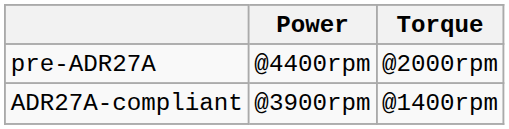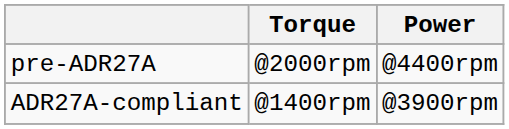 <table class="wikitable">
 <tr>
 <th></th>
+<th>Torque</th>
 <th>Power</th>
-<th>Torque</th>
 </tr>
 <tr>
 <td>pre-ADR27A</td>
+<td> @2000rpm</td>
 <td> @4400rpm</td>
-<td> @2000rpm</td>
 </tr>
 <tr>
 <td>ADR27A-compliant</td>
+<td> @1400rpm</td>
 <td> @3900rpm</td>
-<td> @1400rpm</td>
 </tr>
 </table>
